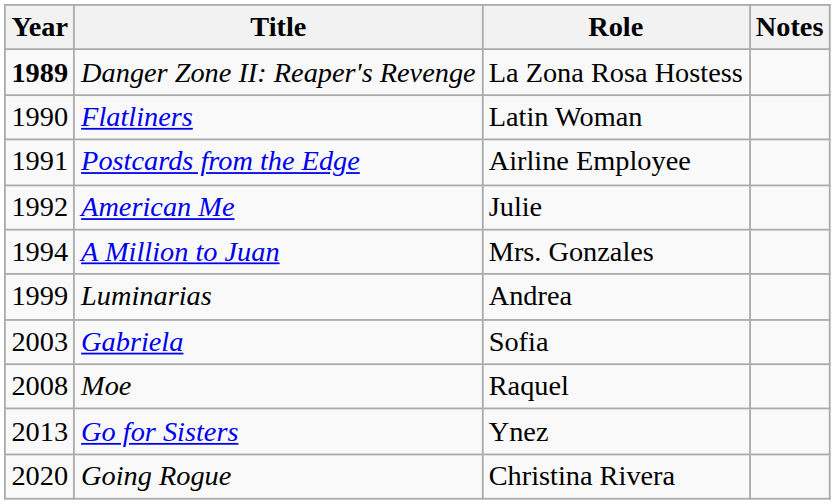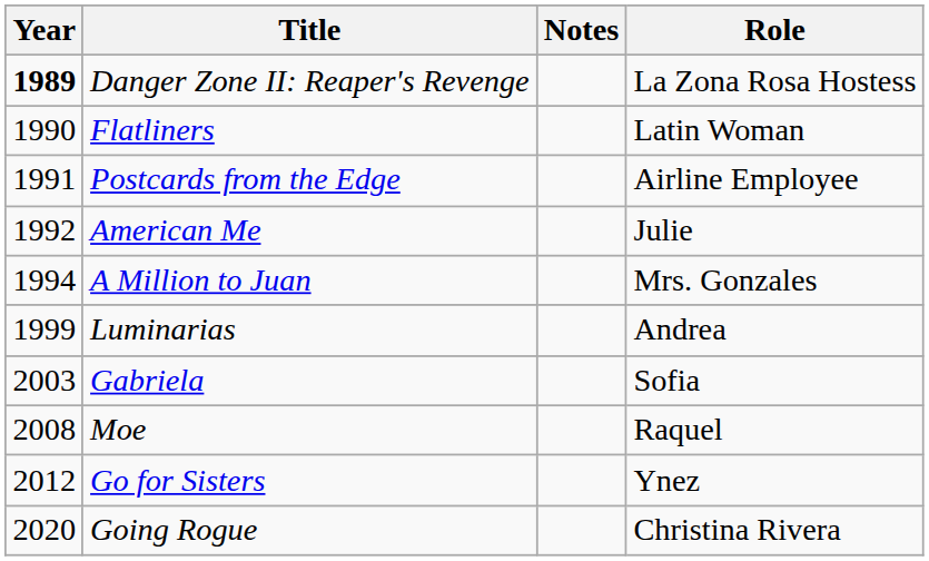 <table class="wikitable sortable">
 <tr>
 <th>Year</th>
 <th>Title</th>
+<th>Notes</th>
 <th>Role</th>
-<th>Notes</th>
 </tr>
 <tr>
 <td><strong>1989</strong></td>
 <td><em>Danger Zone II: Reaper's Revenge</em></td>
+<td></td>
 <td>La Zona Rosa Hostess</td>
-<td></td>
 </tr>
 <tr>
 <td>1990</td>
 <td><em><a href='#'>Flatliners</a></em></td>
+<td></td>
 <td>Latin Woman</td>
-<td></td>
 </tr>
 <tr>
 <td>1991</td>
 <td><a href='#'><em>Postcards from the Edge</em></a></td>
+<td></td>
 <td>Airline Employee</td>
-<td></td>
 </tr>
 <tr>
 <td>1992</td>
 <td><em><a href='#'>American Me</a></em></td>
+<td></td>
 <td>Julie</td>
-<td></td>
 </tr>
 <tr>
 <td>1994</td>
 <td><em><a href='#'>A Million to Juan</a></em></td>
+<td></td>
 <td>Mrs. Gonzales</td>
-<td></td>
 </tr>
 <tr>
 <td>1999</td>
 <td><em>Luminarias</em></td>
+<td></td>
 <td>Andrea</td>
-<td></td>
 </tr>
 <tr>
 <td>2003</td>
 <td><a href='#'><em>Gabriela</em></a></td>
+<td></td>
 <td>Sofia</td>
-<td></td>
 </tr>
 <tr>
 <td>2008</td>
 <td><em>Moe</em></td>
+<td></td>
 <td>Raquel</td>
-<td></td>
 </tr>
 <tr>
-<td>2013</td>
+<td>2012</td>
 <td><em><a href='#'>Go for Sisters</a></em></td>
+<td></td>
 <td>Ynez</td>
-<td></td>
 </tr>
 <tr>
 <td>2020</td>
 <td><em>Going Rogue</em></td>
+<td></td>
 <td>Christina Rivera</td>
-<td></td>
 </tr>
 </table>
